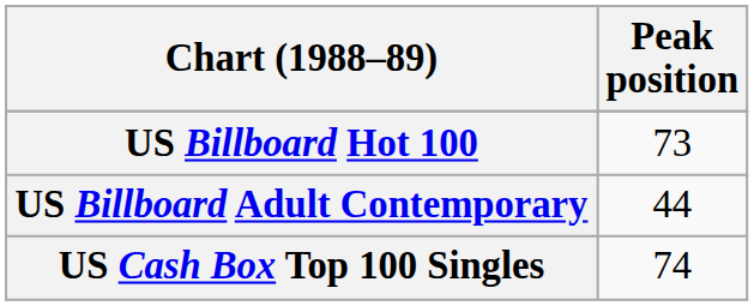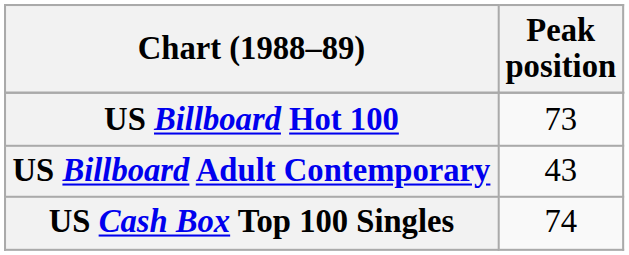 <table class="wikitable sortable plainrowheaders" style="text-align:center">
 <tr>
 <th>Chart (1988–89)</th>
 <th>Peak<br>position</th>
 </tr>
 <tr>
 </tr>
 <tr>
 </tr>
 <tr>
 </tr>
 <tr>
 </tr>
 <tr>
 </tr>
 <tr>
 <th scope="row">US <em><a href='#'>Billboard</a></em> <a href='#'>Hot 100</a></th>
 <td style="text-align:center;">73</td>
 </tr>
 <tr>
 <th scope="row">US <em><a href='#'>Billboard</a></em> <a href='#'>Adult Contemporary</a></th>
-<td style="text-align:center;">44</td>
+<td style="text-align:center;">43</td>
 </tr>
 <tr>
 <th scope="row">US <em><a href='#'>Cash Box</a></em> Top 100 Singles</th>
 <td style="text-align:center;">74</td>
 </tr>
 </table>
